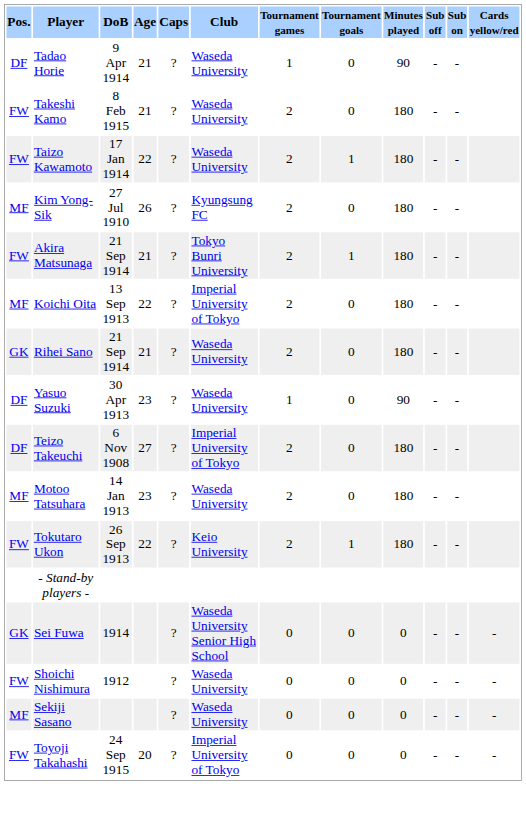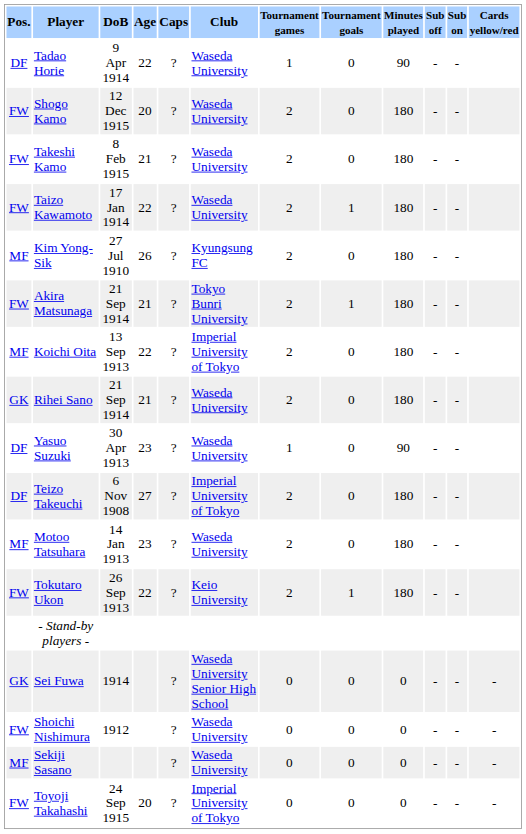 <table border="0" width="100%" style="border: 1px solid #999; background-color:#FFFFFF; text-align:center">
 <tr align="center" bgcolor="#AAD0FF">
 <th width=4%>Pos.</th>
 <th width=23%>Player</th>
 <th width=12%>DoB</th>
 <th width=4%>Age</th>
 <th width=4%>Caps</th>
 <th width=21%>Club</th>
 <th width=6%><small>Tournament<br>games</small></th>
 <th width=6%><small>Tournament<br>goals</small></th>
 <th width=4%><small>Minutes<br>played</small></th>
 <th width=4%><small>Sub off</small></th>
 <th width=4%><small>Sub on</small></th>
 <th width=4%><small>Cards<br>yellow/red</small></th>
 </tr>
 <tr>
 <td><a href='#'>DF</a></td>
 <td align="left"><a href='#'>Tadao Horie</a></td>
 <td>9 Apr 1914</td>
-<td>21</td>
+<td>22</td>
 <td>?</td>
 <td align="left"> <a href='#'>Waseda University</a></td>
 <td>1</td>
 <td>0</td>
 <td>90</td>
+<td>-</td>
+<td>-</td>
+<td></td>
+</tr>
+<tr bgcolor="#EFEFEF">
+<td><a href='#'>FW</a></td>
+<td align="left"><a href='#'>Shogo Kamo</a></td>
+<td>12 Dec 1915</td>
+<td>20</td>
+<td>?</td>
+<td align="left"> <a href='#'>Waseda University</a></td>
+<td>2</td>
+<td>0</td>
+<td>180</td>
 <td>-</td>
 <td>-</td>
 <td></td>
 </tr>
 <tr>
 <td><a href='#'>FW</a></td>
 <td align="left"><a href='#'>Takeshi Kamo</a></td>
 <td>8 Feb 1915</td>
 <td>21</td>
 <td>?</td>
 <td align="left"> <a href='#'>Waseda University</a></td>
 <td>2</td>
 <td>0</td>
 <td>180</td>
 <td>-</td>
 <td>-</td>
 <td></td>
 </tr>
 <tr bgcolor="#EFEFEF">
 <td><a href='#'>FW</a></td>
 <td align="left"><a href='#'>Taizo Kawamoto</a></td>
 <td>17 Jan 1914</td>
 <td>22</td>
 <td>?</td>
 <td align="left"> <a href='#'>Waseda University</a></td>
 <td>2</td>
 <td>1</td>
 <td>180</td>
 <td>-</td>
 <td>-</td>
 <td></td>
 </tr>
 <tr>
 <td><a href='#'>MF</a></td>
 <td align="left"><a href='#'>Kim Yong-Sik</a></td>
 <td>27 Jul 1910</td>
 <td>26</td>
 <td>?</td>
 <td align="left"> <a href='#'>Kyungsung FC</a></td>
 <td>2</td>
 <td>0</td>
 <td>180</td>
 <td>-</td>
 <td>-</td>
 <td></td>
 </tr>
 <tr bgcolor="#EFEFEF">
 <td><a href='#'>FW</a></td>
 <td align="left"><a href='#'>Akira Matsunaga</a></td>
 <td>21 Sep 1914</td>
 <td>21</td>
 <td>?</td>
 <td align="left"> <a href='#'>Tokyo Bunri University</a></td>
 <td>2</td>
 <td>1</td>
 <td>180</td>
 <td>-</td>
 <td>-</td>
 <td></td>
 </tr>
 <tr>
 <td><a href='#'>MF</a></td>
 <td align="left"><a href='#'>Koichi Oita</a></td>
 <td>13 Sep 1913</td>
 <td>22</td>
 <td>?</td>
 <td align="left"> <a href='#'>Imperial University of Tokyo</a></td>
 <td>2</td>
 <td>0</td>
 <td>180</td>
 <td>-</td>
 <td>-</td>
 <td></td>
 </tr>
 <tr bgcolor="#EFEFEF">
 <td><a href='#'>GK</a></td>
 <td align="left"><a href='#'>Rihei Sano</a></td>
 <td>21 Sep 1914</td>
 <td>21</td>
 <td>?</td>
 <td align="left"> <a href='#'>Waseda University</a></td>
 <td>2</td>
 <td>0</td>
 <td>180</td>
 <td>-</td>
 <td>-</td>
 <td></td>
 </tr>
 <tr>
 <td><a href='#'>DF</a></td>
 <td align="left"><a href='#'>Yasuo Suzuki</a></td>
 <td>30 Apr 1913</td>
 <td>23</td>
 <td>?</td>
 <td align="left"> <a href='#'>Waseda University</a></td>
 <td>1</td>
 <td>0</td>
 <td>90</td>
 <td>-</td>
 <td>-</td>
 <td></td>
 </tr>
 <tr bgcolor="#EFEFEF">
 <td><a href='#'>DF</a></td>
 <td align="left"><a href='#'>Teizo Takeuchi</a></td>
 <td>6 Nov 1908</td>
 <td>27</td>
 <td>?</td>
 <td align="left"> <a href='#'>Imperial University of Tokyo</a></td>
 <td>2</td>
 <td>0</td>
 <td>180</td>
 <td>-</td>
 <td>-</td>
 <td></td>
 </tr>
 <tr>
 <td><a href='#'>MF</a></td>
 <td align="left"><a href='#'>Motoo Tatsuhara</a></td>
 <td>14 Jan 1913</td>
 <td>23</td>
 <td>?</td>
 <td align="left"> <a href='#'>Waseda University</a></td>
 <td>2</td>
 <td>0</td>
 <td>180</td>
 <td>-</td>
 <td>-</td>
 <td></td>
 </tr>
 <tr bgcolor="#EFEFEF">
 <td><a href='#'>FW</a></td>
 <td align="left"><a href='#'>Tokutaro Ukon</a></td>
 <td>26 Sep 1913</td>
 <td>22</td>
 <td>?</td>
 <td align="left"> <a href='#'>Keio University</a></td>
 <td>2</td>
 <td>1</td>
 <td>180</td>
 <td>-</td>
 <td>-</td>
 <td></td>
 </tr>
 <tr>
 <td></td>
 <td>- <em>Stand-by players</em> -</td>
 <td></td>
 <td></td>
 <td></td>
 <td></td>
 <td></td>
 <td></td>
 <td></td>
 <td></td>
 <td></td>
 <td></td>
 </tr>
 <tr bgcolor="#EFEFEF">
 <td><a href='#'>GK</a></td>
 <td align="left"><a href='#'>Sei Fuwa</a></td>
 <td>1914</td>
 <td></td>
 <td>?</td>
 <td align="left"> <a href='#'>Waseda University Senior High School</a></td>
 <td>0</td>
 <td>0</td>
 <td>0</td>
 <td>-</td>
 <td>-</td>
 <td>-</td>
 </tr>
 <tr>
 <td><a href='#'>FW</a></td>
 <td align="left"><a href='#'>Shoichi Nishimura</a></td>
 <td>1912</td>
 <td></td>
 <td>?</td>
 <td align="left"> <a href='#'>Waseda University</a></td>
 <td>0</td>
 <td>0</td>
 <td>0</td>
 <td>-</td>
 <td>-</td>
 <td>-</td>
 </tr>
 <tr bgcolor="#EFEFEF">
 <td><a href='#'>MF</a></td>
 <td align="left"><a href='#'>Sekiji Sasano</a></td>
 <td></td>
 <td></td>
 <td>?</td>
 <td align="left"> <a href='#'>Waseda University</a></td>
 <td>0</td>
 <td>0</td>
 <td>0</td>
 <td>-</td>
 <td>-</td>
 <td>-</td>
 </tr>
 <tr>
 <td><a href='#'>FW</a></td>
 <td align="left"><a href='#'>Toyoji Takahashi</a></td>
 <td>24 Sep 1915</td>
 <td>20</td>
 <td>?</td>
 <td align="left"> <a href='#'>Imperial University of Tokyo</a></td>
 <td>0</td>
 <td>0</td>
 <td>0</td>
 <td>-</td>
 <td>-</td>
 <td>-</td>
 </tr>
 </table>
